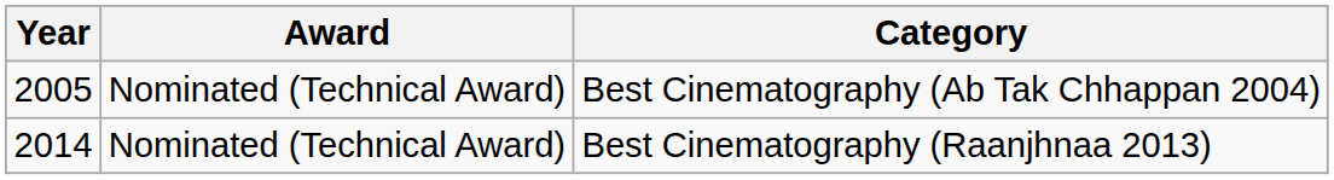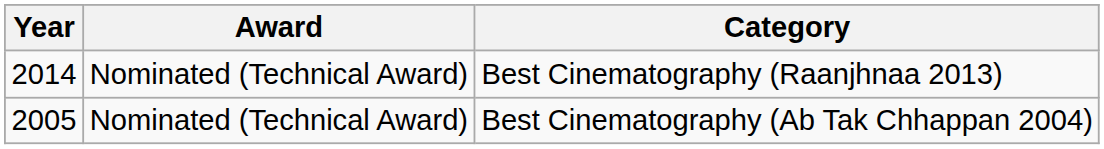 <table class="wikitable">
 <tr>
 <th>Year</th>
 <th>Award</th>
 <th>Category</th>
 </tr>
 <tr>
+<td>2014</td>
+<td>Nominated (Technical Award)</td>
+<td>Best Cinematography (Raanjhnaa 2013)</td>
+</tr>
+<tr>
 <td>2005</td>
 <td>Nominated (Technical Award)</td>
 <td>Best Cinematography (Ab Tak Chhappan 2004)</td>
 </tr>
-<tr>
-<td>2014</td>
-<td>Nominated (Technical Award)</td>
-<td>Best Cinematography (Raanjhnaa 2013)</td>
-</tr>
 </table>
